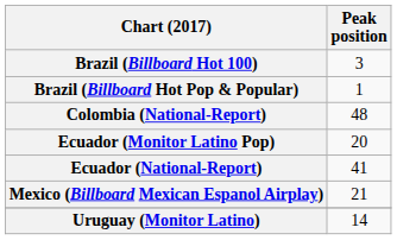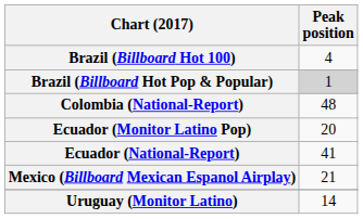 <table class="wikitable sortable plainrowheaders" style="text-align:center">
 <tr>
 <th scope="col">Chart (2017)</th>
 <th scope="col">Peak<br>position</th>
 </tr>
 <tr>
 <th scope="row">Brazil (<a href='#'><em>Billboard</em> Hot 100</a>)</th>
-<td>3</td>
+<td>4</td>
 </tr>
 <tr>
 <th scope="row">Brazil (<em><a href='#'>Billboard</a></em> Hot Pop & Popular)</th>
-<td>1</td>
+<td style="background: lightgrey;">1</td>
 </tr>
 <tr>
 <th scope="row">Colombia (<a href='#'>National-Report</a>)</th>
 <td>48</td>
 </tr>
 <tr>
 <th scope="row">Ecuador (<a href='#'>Monitor Latino</a> Pop)</th>
 <td>20</td>
 </tr>
 <tr>
 <th scope="row">Ecuador (<a href='#'>National-Report</a>)</th>
 <td>41</td>
 </tr>
 <tr>
 <th scope="row">Mexico (<em><a href='#'>Billboard</a></em> <a href='#'>Mexican Espanol Airplay</a>)</th>
 <td>21</td>
 </tr>
 <tr>
 </tr>
 <tr>
 <th scope="row">Uruguay (<a href='#'>Monitor Latino</a>)</th>
 <td>14</td>
 </tr>
 </table>
